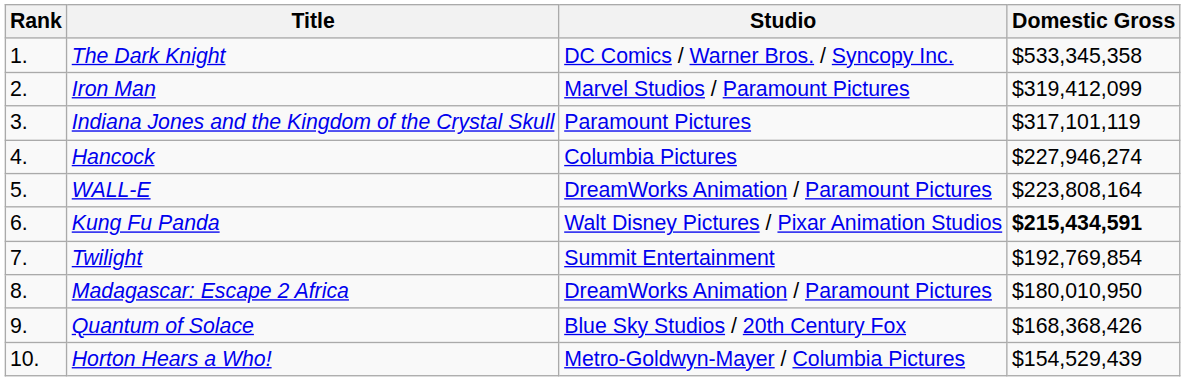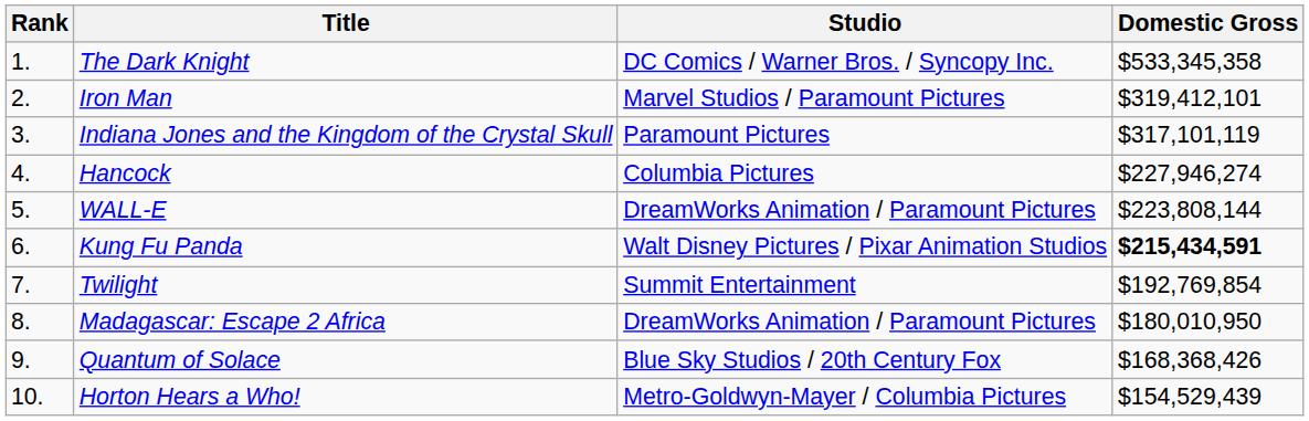 <table class="wikitable sortable" style="margin:auto; margin:auto;">
 <tr>
 <th>Rank</th>
 <th>Title</th>
 <th>Studio</th>
 <th>Domestic Gross</th>
 </tr>
 <tr>
 <td>1.</td>
 <td><em><a href='#'>The Dark Knight</a></em></td>
 <td><a href='#'>DC Comics</a> / <a href='#'>Warner Bros.</a> / <a href='#'>Syncopy Inc.</a></td>
 <td>$533,345,358</td>
 </tr>
 <tr>
 <td>2.</td>
 <td><em><a href='#'>Iron Man</a></em></td>
 <td><a href='#'>Marvel Studios</a> / <a href='#'>Paramount Pictures</a></td>
-<td>$319,412,099</td>
+<td>$319,412,101</td>
 </tr>
 <tr>
 <td>3.</td>
 <td><em><a href='#'>Indiana Jones and the Kingdom of the Crystal Skull</a></em></td>
 <td><a href='#'>Paramount Pictures</a></td>
 <td>$317,101,119</td>
 </tr>
 <tr>
 <td>4.</td>
 <td><em><a href='#'>Hancock</a></em></td>
 <td><a href='#'>Columbia Pictures</a></td>
 <td>$227,946,274</td>
 </tr>
 <tr>
 <td>5.</td>
 <td><em><a href='#'>WALL-E</a></em></td>
 <td><a href='#'>DreamWorks Animation</a> / <a href='#'>Paramount Pictures</a></td>
-<td>$223,808,164</td>
+<td>$223,808,144</td>
 </tr>
 <tr>
 <td>6.</td>
 <td><em><a href='#'>Kung Fu Panda</a></em></td>
 <td><a href='#'>Walt Disney Pictures</a> / <a href='#'>Pixar Animation Studios</a></td>
 <td><strong>$215,434,591</strong></td>
 </tr>
 <tr>
 <td>7.</td>
 <td><em><a href='#'>Twilight</a></em></td>
 <td><a href='#'>Summit Entertainment</a></td>
 <td>$192,769,854</td>
 </tr>
 <tr>
 <td>8.</td>
 <td><em><a href='#'>Madagascar: Escape 2 Africa</a></em></td>
 <td><a href='#'>DreamWorks Animation</a> / <a href='#'>Paramount Pictures</a></td>
 <td>$180,010,950</td>
 </tr>
 <tr>
 <td>9.</td>
 <td><em><a href='#'>Quantum of Solace</a></em></td>
 <td><a href='#'>Blue Sky Studios</a> / <a href='#'>20th Century Fox</a></td>
 <td>$168,368,426</td>
 </tr>
 <tr>
 <td>10.</td>
 <td><em><a href='#'>Horton Hears a Who!</a></em></td>
 <td><a href='#'>Metro-Goldwyn-Mayer</a> / <a href='#'>Columbia Pictures</a></td>
 <td>$154,529,439</td>
 </tr>
 </table>
